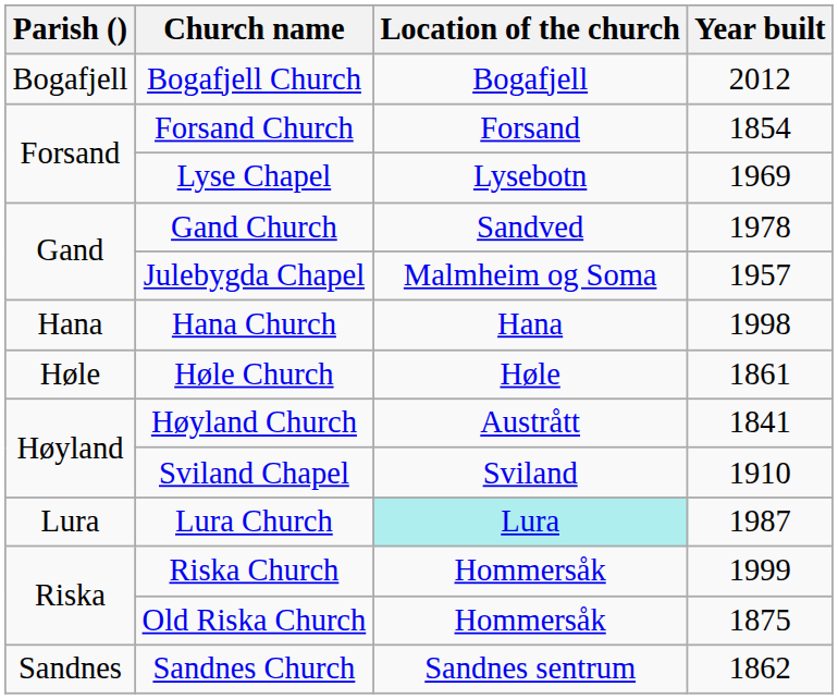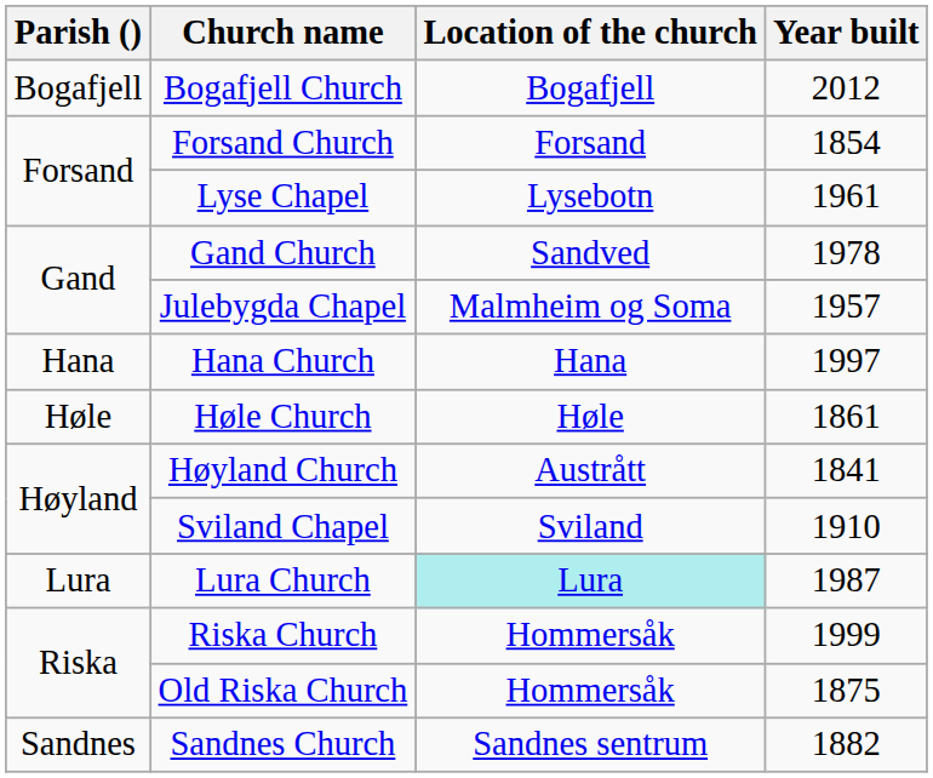 <table class="wikitable" style="text-align:center">
 <tr>
 <th>Parish ()</th>
 <th>Church name</th>
 <th>Location of the church</th>
 <th>Year built</th>
 </tr>
 <tr>
 <td rowspan="1">Bogafjell</td>
 <td><a href='#'>Bogafjell Church</a></td>
 <td><a href='#'>Bogafjell</a></td>
 <td>2012</td>
 </tr>
 <tr>
 <td rowspan="2">Forsand</td>
 <td><a href='#'>Forsand Church</a></td>
 <td><a href='#'>Forsand</a></td>
 <td>1854</td>
 </tr>
 <tr>
 <td><a href='#'>Lyse Chapel</a></td>
 <td><a href='#'>Lysebotn</a></td>
-<td>1969</td>
+<td>1961</td>
 </tr>
 <tr>
 <td rowspan="2">Gand</td>
 <td><a href='#'>Gand Church</a></td>
 <td><a href='#'>Sandved</a></td>
 <td>1978</td>
 </tr>
 <tr>
 <td><a href='#'>Julebygda Chapel</a></td>
 <td><a href='#'>Malmheim og Soma</a></td>
 <td>1957</td>
 </tr>
 <tr>
 <td rowspan="1">Hana</td>
 <td><a href='#'>Hana Church</a></td>
 <td><a href='#'>Hana</a></td>
-<td>1998</td>
+<td>1997</td>
 </tr>
 <tr>
 <td rowspan="1">Høle</td>
 <td><a href='#'>Høle Church</a></td>
 <td><a href='#'>Høle</a></td>
 <td>1861</td>
 </tr>
 <tr>
 <td rowspan="2">Høyland</td>
 <td><a href='#'>Høyland Church</a></td>
 <td><a href='#'>Austrått</a></td>
 <td>1841</td>
 </tr>
 <tr>
 <td><a href='#'>Sviland Chapel</a></td>
 <td><a href='#'>Sviland</a></td>
 <td>1910</td>
 </tr>
 <tr>
 <td rowspan="1">Lura</td>
 <td><a href='#'>Lura Church</a></td>
 <td style="background: paleturquoise;"><a href='#'>Lura</a></td>
 <td>1987</td>
 </tr>
 <tr>
 <td rowspan="2">Riska</td>
 <td><a href='#'>Riska Church</a></td>
 <td><a href='#'>Hommersåk</a></td>
 <td>1999</td>
 </tr>
 <tr>
 <td><a href='#'>Old Riska Church</a></td>
 <td><a href='#'>Hommersåk</a></td>
 <td>1875</td>
 </tr>
 <tr>
 <td rowspan="1">Sandnes</td>
 <td><a href='#'>Sandnes Church</a></td>
 <td><a href='#'>Sandnes sentrum</a></td>
-<td>1862</td>
+<td>1882</td>
 </tr>
 </table>
